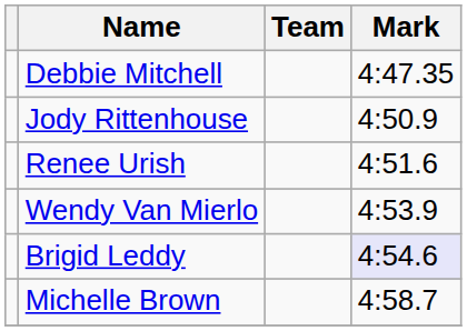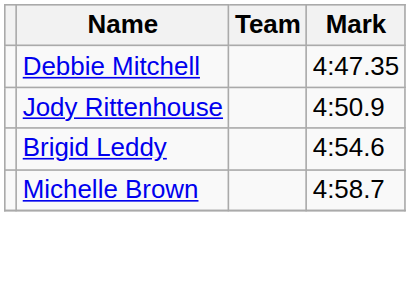 <table class=wikitable>
 <tr>
 <th></th>
 <th>Name</th>
 <th>Team</th>
 <th>Mark</th>
 </tr>
 <tr>
 <td></td>
 <td><a href='#'>Debbie Mitchell</a></td>
 <td></td>
 <td>4:47.35</td>
 </tr>
 <tr>
 <td></td>
 <td><a href='#'>Jody Rittenhouse</a></td>
 <td></td>
 <td>4:50.9</td>
 </tr>
 <tr>
 <td></td>
-<td><a href='#'>Renee Urish</a></td>
-<td></td>
-<td>4:51.6</td>
-</tr>
-<tr>
-<td></td>
-<td><a href='#'>Wendy Van Mierlo</a></td>
-<td></td>
-<td>4:53.9</td>
-</tr>
-<tr>
-<td></td>
 <td><a href='#'>Brigid Leddy</a></td>
 <td></td>
-<td style="background: lavender;">4:54.6</td>
+<td>4:54.6</td>
 </tr>
 <tr>
 <td></td>
 <td><a href='#'>Michelle Brown</a></td>
 <td></td>
 <td>4:58.7</td>
 </tr>
 <tr>
 </tr>
 </table>
